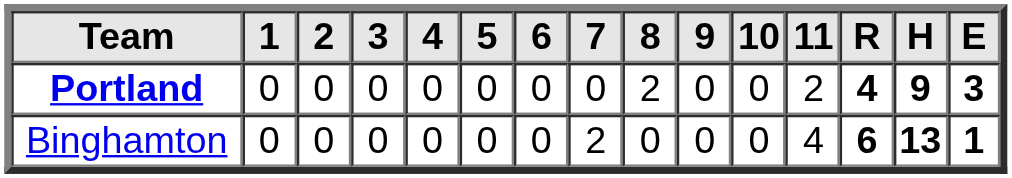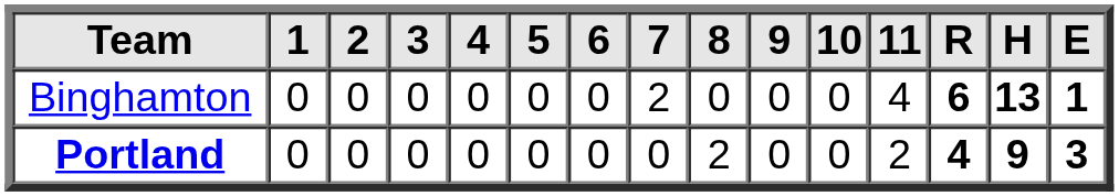 <table border=3 cellspacing=0 width=425 style="margin-left:3em;">
 <tr style="text-align:center; background-color:#e6e6e6;">
 <th align=center width=22%>Team</th>
 <th width=5%>1</th>
 <th width=5%>2</th>
 <th width=5%>3</th>
 <th width=5%>4</th>
 <th width=5%>5</th>
 <th width=5%>6</th>
 <th width=5%>7</th>
 <th width=5%>8</th>
 <th width=5%>9</th>
 <th width=5%>10</th>
 <th width=5%>11</th>
 <th width=5%>R</th>
 <th width=5%>H</th>
 <th width=5%>E</th>
 </tr>
 <tr style="text-align:center;">
+<td align=center><a href='#'>Binghamton</a></td>
+<td> 0 </td>
+<td> 0 </td>
+<td> 0 </td>
+<td> 0 </td>
+<td> 0 </td>
+<td> 0 </td>
+<td> 2 </td>
+<td> 0 </td>
+<td> 0 </td>
+<td> 0 </td>
+<td> 4 </td>
+<td><strong>6</strong></td>
+<td><strong>13</strong></td>
+<td><strong>1</strong></td>
+</tr>
+<tr style="text-align:center;">
 <td align=center><strong><a href='#'>Portland</a></strong></td>
 <td> 0 </td>
 <td> 0 </td>
 <td> 0 </td>
 <td> 0 </td>
 <td> 0 </td>
 <td> 0 </td>
 <td> 0 </td>
 <td> 2 </td>
 <td> 0 </td>
 <td> 0 </td>
 <td> 2 </td>
 <td><strong>4</strong></td>
 <td><strong>9</strong></td>
 <td><strong>3</strong></td>
 </tr>
-<tr style="text-align:center;">
-<td align=center><a href='#'>Binghamton</a></td>
-<td> 0 </td>
-<td> 0 </td>
-<td> 0 </td>
-<td> 0 </td>
-<td> 0 </td>
-<td> 0 </td>
-<td> 2 </td>
-<td> 0 </td>
-<td> 0 </td>
-<td> 0 </td>
-<td> 4 </td>
-<td><strong>6</strong></td>
-<td><strong>13</strong></td>
-<td><strong>1</strong></td>
-</tr>
 </table>
